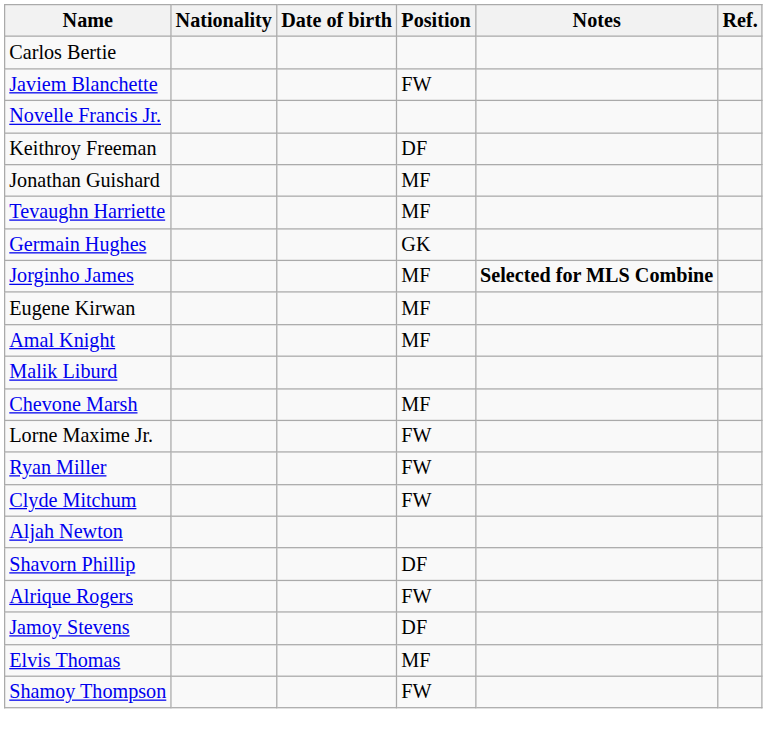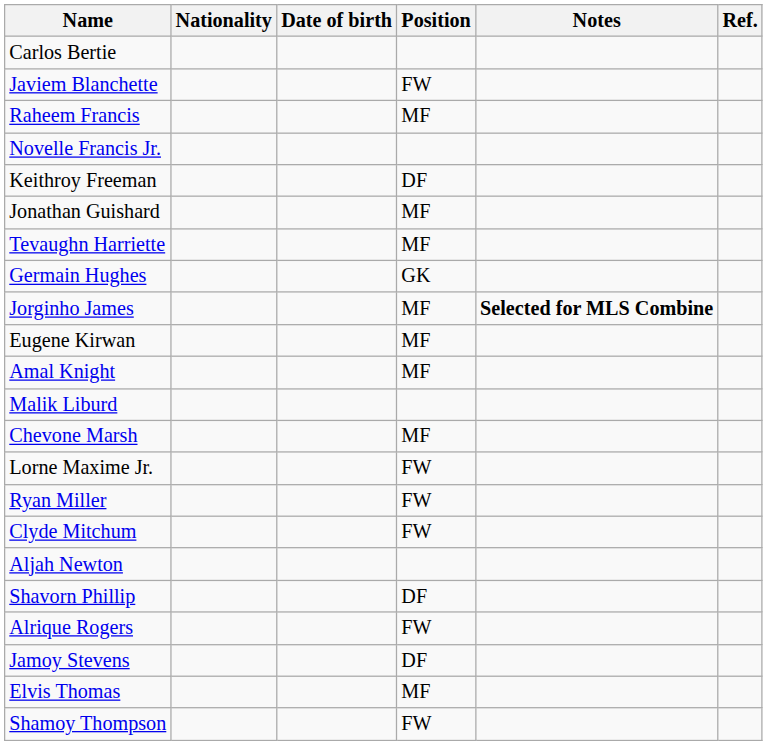 <table class="wikitable">
 <tr>
 <th>Name</th>
 <th>Nationality</th>
 <th>Date of birth</th>
 <th>Position</th>
 <th>Notes</th>
 <th>Ref.</th>
 </tr>
 <tr>
 <td>Carlos Bertie</td>
 <td></td>
 <td></td>
 <td></td>
 <td></td>
 <td></td>
 </tr>
 <tr>
 <td><a href='#'>Javiem Blanchette</a></td>
 <td></td>
 <td></td>
 <td>FW</td>
+<td></td>
+<td></td>
+</tr>
+<tr>
+<td><a href='#'>Raheem Francis</a></td>
+<td></td>
+<td></td>
+<td>MF</td>
 <td></td>
 <td></td>
 </tr>
 <tr>
 <td><a href='#'>Novelle Francis Jr.</a></td>
 <td></td>
 <td></td>
 <td></td>
 <td></td>
 <td></td>
 </tr>
 <tr>
 <td>Keithroy Freeman</td>
 <td></td>
 <td></td>
 <td>DF</td>
 <td></td>
 <td></td>
 </tr>
 <tr>
 <td>Jonathan Guishard</td>
 <td></td>
 <td></td>
 <td>MF</td>
 <td></td>
 <td></td>
 </tr>
 <tr>
 <td><a href='#'>Tevaughn Harriette</a></td>
 <td></td>
 <td></td>
 <td>MF</td>
 <td></td>
 <td></td>
 </tr>
 <tr>
 <td><a href='#'>Germain Hughes</a></td>
 <td></td>
 <td></td>
 <td>GK</td>
 <td></td>
 <td></td>
 </tr>
 <tr>
 <td><a href='#'>Jorginho James</a></td>
 <td></td>
 <td></td>
 <td>MF</td>
 <td><strong>Selected for MLS Combine</strong></td>
 <td></td>
 </tr>
 <tr>
 <td>Eugene Kirwan</td>
 <td></td>
 <td></td>
 <td>MF</td>
 <td></td>
 <td></td>
 </tr>
 <tr>
 <td><a href='#'>Amal Knight</a></td>
 <td></td>
 <td></td>
 <td>MF</td>
 <td></td>
 <td></td>
 </tr>
 <tr>
 <td><a href='#'>Malik Liburd</a></td>
 <td></td>
 <td></td>
 <td></td>
 <td></td>
 <td></td>
 </tr>
 <tr>
 <td><a href='#'>Chevone Marsh</a></td>
 <td></td>
 <td></td>
 <td>MF</td>
 <td></td>
 <td></td>
 </tr>
 <tr>
 <td>Lorne Maxime Jr.</td>
 <td></td>
 <td></td>
 <td>FW</td>
 <td></td>
 <td></td>
 </tr>
 <tr>
 <td><a href='#'>Ryan Miller</a></td>
 <td></td>
 <td></td>
 <td>FW</td>
 <td></td>
 <td></td>
 </tr>
 <tr>
 <td><a href='#'>Clyde Mitchum</a></td>
 <td></td>
 <td></td>
 <td>FW</td>
 <td></td>
 <td></td>
 </tr>
 <tr>
 <td><a href='#'>Aljah Newton</a></td>
 <td></td>
 <td></td>
 <td></td>
 <td></td>
 <td></td>
 </tr>
 <tr>
 <td><a href='#'>Shavorn Phillip</a></td>
 <td></td>
 <td></td>
 <td>DF</td>
 <td></td>
 <td></td>
 </tr>
 <tr>
 <td><a href='#'>Alrique Rogers</a></td>
 <td></td>
 <td></td>
 <td>FW</td>
 <td></td>
 <td></td>
 </tr>
 <tr>
 <td><a href='#'>Jamoy Stevens</a></td>
 <td></td>
 <td></td>
 <td>DF</td>
 <td></td>
 <td></td>
 </tr>
 <tr>
 <td><a href='#'>Elvis Thomas</a></td>
 <td></td>
 <td></td>
 <td>MF</td>
 <td></td>
 <td></td>
 </tr>
 <tr>
 <td><a href='#'>Shamoy Thompson</a></td>
 <td></td>
 <td></td>
 <td>FW</td>
 <td></td>
 <td></td>
 </tr>
 </table>
